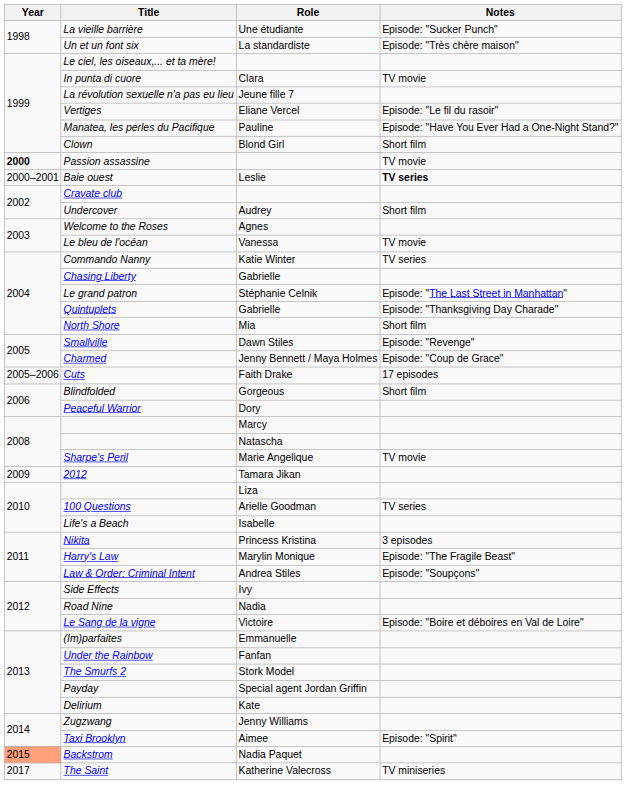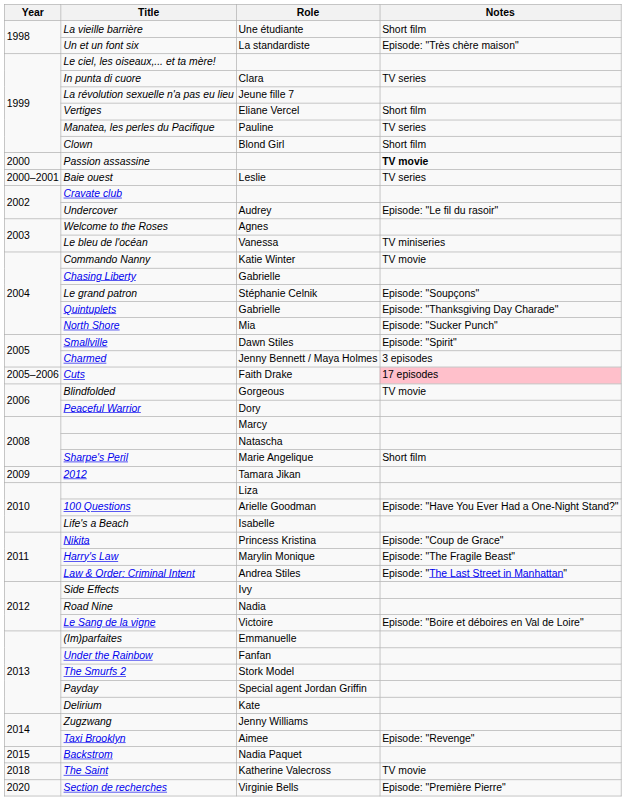 <table class="wikitable sortable">
 <tr>
 <th>Year</th>
 <th>Title</th>
 <th>Role</th>
 <th class="unsortable">Notes</th>
 </tr>
 <tr>
 <td rowspan=2>1998</td>
 <td><em>La vieille barrière</em></td>
 <td>Une étudiante</td>
-<td>Episode: "Sucker Punch"</td>
+<td>Short film</td>
 </tr>
 <tr>
 <td><em>Un et un font six</em></td>
 <td>La standardiste</td>
 <td>Episode: "Très chère maison"</td>
 </tr>
 <tr>
 <td rowspan=6>1999</td>
 <td><em>Le ciel, les oiseaux,... et ta mère!</em></td>
 <td></td>
 <td></td>
 </tr>
 <tr>
 <td><em>In punta di cuore</em></td>
 <td>Clara</td>
-<td>TV movie</td>
+<td>TV series</td>
 </tr>
 <tr>
 <td><em>La révolution sexuelle n'a pas eu lieu</em></td>
 <td>Jeune fille 7</td>
 <td></td>
 </tr>
 <tr>
 <td><em>Vertiges</em></td>
 <td>Eliane Vercel</td>
-<td>Episode: "Le fil du rasoir"</td>
+<td>Short film</td>
 </tr>
 <tr>
 <td><em>Manatea, les perles du Pacifique</em></td>
 <td>Pauline</td>
-<td>Episode: "Have You Ever Had a One-Night Stand?"</td>
+<td>TV series</td>
 </tr>
 <tr>
 <td><em>Clown</em></td>
 <td>Blond Girl</td>
 <td>Short film</td>
 </tr>
 <tr>
-<td><strong>2000</strong></td>
+<td>2000</td>
 <td><em>Passion assassine</em></td>
 <td></td>
-<td>TV movie</td>
+<td><strong>TV movie</strong></td>
 </tr>
 <tr>
 <td>2000–2001</td>
 <td><em>Baie ouest</em></td>
 <td>Leslie</td>
-<td><strong>TV series</strong></td>
+<td>TV series</td>
 </tr>
 <tr>
 <td rowspan=2>2002</td>
 <td><em><a href='#'>Cravate club</a></em></td>
 <td></td>
 <td></td>
 </tr>
 <tr>
 <td><em>Undercover</em></td>
 <td>Audrey</td>
-<td>Short film</td>
+<td>Episode: "Le fil du rasoir"</td>
 </tr>
 <tr>
 <td rowspan=2>2003</td>
 <td><em>Welcome to the Roses</em></td>
 <td>Agnes</td>
 <td></td>
 </tr>
 <tr>
 <td><em>Le bleu de l'océan</em></td>
 <td>Vanessa</td>
-<td>TV movie</td>
+<td>TV miniseries</td>
 </tr>
 <tr>
 <td rowspan=5>2004</td>
 <td><em>Commando Nanny</em></td>
 <td>Katie Winter</td>
-<td>TV series</td>
+<td>TV movie</td>
 </tr>
 <tr>
 <td><em><a href='#'>Chasing Liberty</a></em></td>
 <td>Gabrielle</td>
 <td></td>
 </tr>
 <tr>
 <td><em>Le grand patron</em></td>
 <td>Stéphanie Celnik</td>
-<td>Episode: "<a href='#'>The Last Street in Manhattan</a>"</td>
+<td>Episode: "Soupçons"</td>
 </tr>
 <tr>
 <td><em><a href='#'>Quintuplets</a></em></td>
 <td>Gabrielle</td>
 <td>Episode: "Thanksgiving Day Charade"</td>
 </tr>
 <tr>
 <td><em><a href='#'>North Shore</a></em></td>
 <td>Mia</td>
-<td>Short film</td>
+<td>Episode: "Sucker Punch"</td>
 </tr>
 <tr>
 <td rowspan=2>2005</td>
 <td><em><a href='#'>Smallville</a></em></td>
 <td>Dawn Stiles</td>
-<td>Episode: "Revenge"</td>
+<td>Episode: "Spirit"</td>
 </tr>
 <tr>
 <td><em><a href='#'>Charmed</a></em></td>
 <td>Jenny Bennett / Maya Holmes</td>
-<td>Episode: "Coup de Grace"</td>
+<td>3 episodes</td>
 </tr>
 <tr>
 <td>2005–2006</td>
 <td><em><a href='#'>Cuts</a></em></td>
 <td>Faith Drake</td>
-<td>17 episodes</td>
+<td style="background: pink;">17 episodes</td>
 </tr>
 <tr>
 <td rowspan=2>2006</td>
 <td><em>Blindfolded</em></td>
 <td>Gorgeous</td>
-<td>Short film</td>
+<td>TV movie</td>
 </tr>
 <tr>
 <td><em><a href='#'>Peaceful Warrior</a></em></td>
 <td>Dory</td>
 <td></td>
 </tr>
 <tr>
 <td rowspan=3>2008</td>
 <td><em></em></td>
 <td>Marcy</td>
 <td></td>
 </tr>
 <tr>
 <td><em></em></td>
 <td>Natascha</td>
 <td></td>
 </tr>
 <tr>
 <td><em><a href='#'>Sharpe's Peril</a></em></td>
 <td>Marie Angelique</td>
-<td>TV movie</td>
+<td>Short film</td>
 </tr>
 <tr>
 <td>2009</td>
 <td><em><a href='#'>2012</a></em></td>
 <td>Tamara Jikan</td>
 <td></td>
 </tr>
 <tr>
 <td rowspan=3>2010</td>
 <td><em></em></td>
 <td>Liza</td>
 <td></td>
 </tr>
 <tr>
 <td><em><a href='#'>100 Questions</a></em></td>
 <td>Arielle Goodman</td>
-<td>TV series</td>
+<td>Episode: "Have You Ever Had a One-Night Stand?"</td>
 </tr>
 <tr>
 <td><em>Life's a Beach</em></td>
 <td>Isabelle</td>
 <td></td>
 </tr>
 <tr>
 <td rowspan=3>2011</td>
 <td><em><a href='#'>Nikita</a></em></td>
 <td>Princess Kristina</td>
-<td>3 episodes</td>
+<td>Episode: "Coup de Grace"</td>
 </tr>
 <tr>
 <td><em><a href='#'>Harry's Law</a></em></td>
 <td>Marylin Monique</td>
 <td>Episode: "The Fragile Beast"</td>
 </tr>
 <tr>
 <td><em><a href='#'>Law & Order: Criminal Intent</a></em></td>
 <td>Andrea Stiles</td>
-<td>Episode: "Soupçons"</td>
+<td>Episode: "<a href='#'>The Last Street in Manhattan</a>"</td>
 </tr>
 <tr>
 <td rowspan=3>2012</td>
 <td><em>Side Effects</em></td>
 <td>Ivy</td>
 <td></td>
 </tr>
 <tr>
 <td><em>Road Nine</em></td>
 <td>Nadia</td>
 <td></td>
 </tr>
 <tr>
 <td><em><a href='#'>Le Sang de la vigne</a></em></td>
 <td>Victoire</td>
 <td>Episode: "Boire et déboires en Val de Loire"</td>
 </tr>
 <tr>
 <td rowspan=5>2013</td>
 <td><em>(Im)parfaites</em></td>
 <td>Emmanuelle</td>
 <td></td>
 </tr>
 <tr>
 <td><em><a href='#'>Under the Rainbow</a></em></td>
 <td>Fanfan</td>
 <td></td>
 </tr>
 <tr>
 <td><em><a href='#'>The Smurfs 2</a></em></td>
 <td>Stork Model</td>
 <td></td>
 </tr>
 <tr>
 <td><em>Payday</em></td>
 <td>Special agent Jordan Griffin</td>
 <td></td>
 </tr>
 <tr>
 <td><em>Delirium</em></td>
 <td>Kate</td>
 <td></td>
 </tr>
 <tr>
 <td rowspan=2>2014</td>
 <td><em>Zugzwang</em></td>
 <td>Jenny Williams</td>
 <td></td>
 </tr>
 <tr>
 <td><em><a href='#'>Taxi Brooklyn</a></em></td>
 <td>Aimee</td>
-<td>Episode: "Spirit"</td>
+<td>Episode: "Revenge"</td>
 </tr>
 <tr>
-<td style="background: lightsalmon;">2015</td>
+<td>2015</td>
 <td><em><a href='#'>Backstrom</a></em></td>
 <td>Nadia Paquet</td>
 <td></td>
 </tr>
 <tr>
-<td>2017</td>
+<td>2018</td>
 <td><em><a href='#'>The Saint</a></em></td>
 <td>Katherine Valecross</td>
-<td>TV miniseries</td>
+<td>TV movie</td>
+</tr>
+<tr>
+<td>2020</td>
+<td><em><a href='#'>Section de recherches</a></em></td>
+<td>Virginie Bells</td>
+<td>Episode: "Première Pierre"</td>
 </tr>
 </table>
